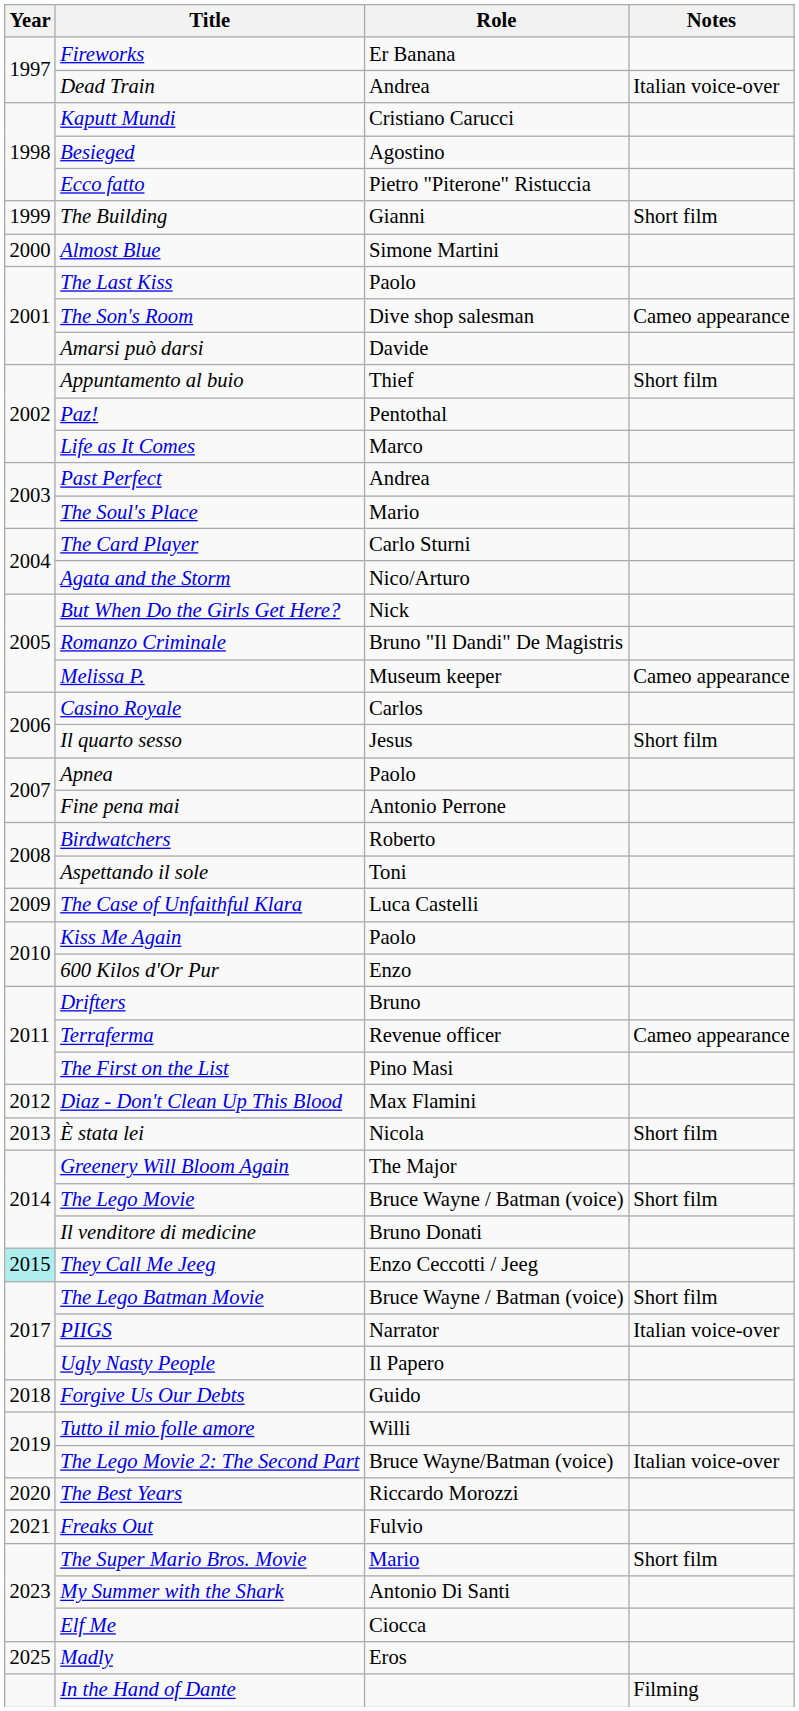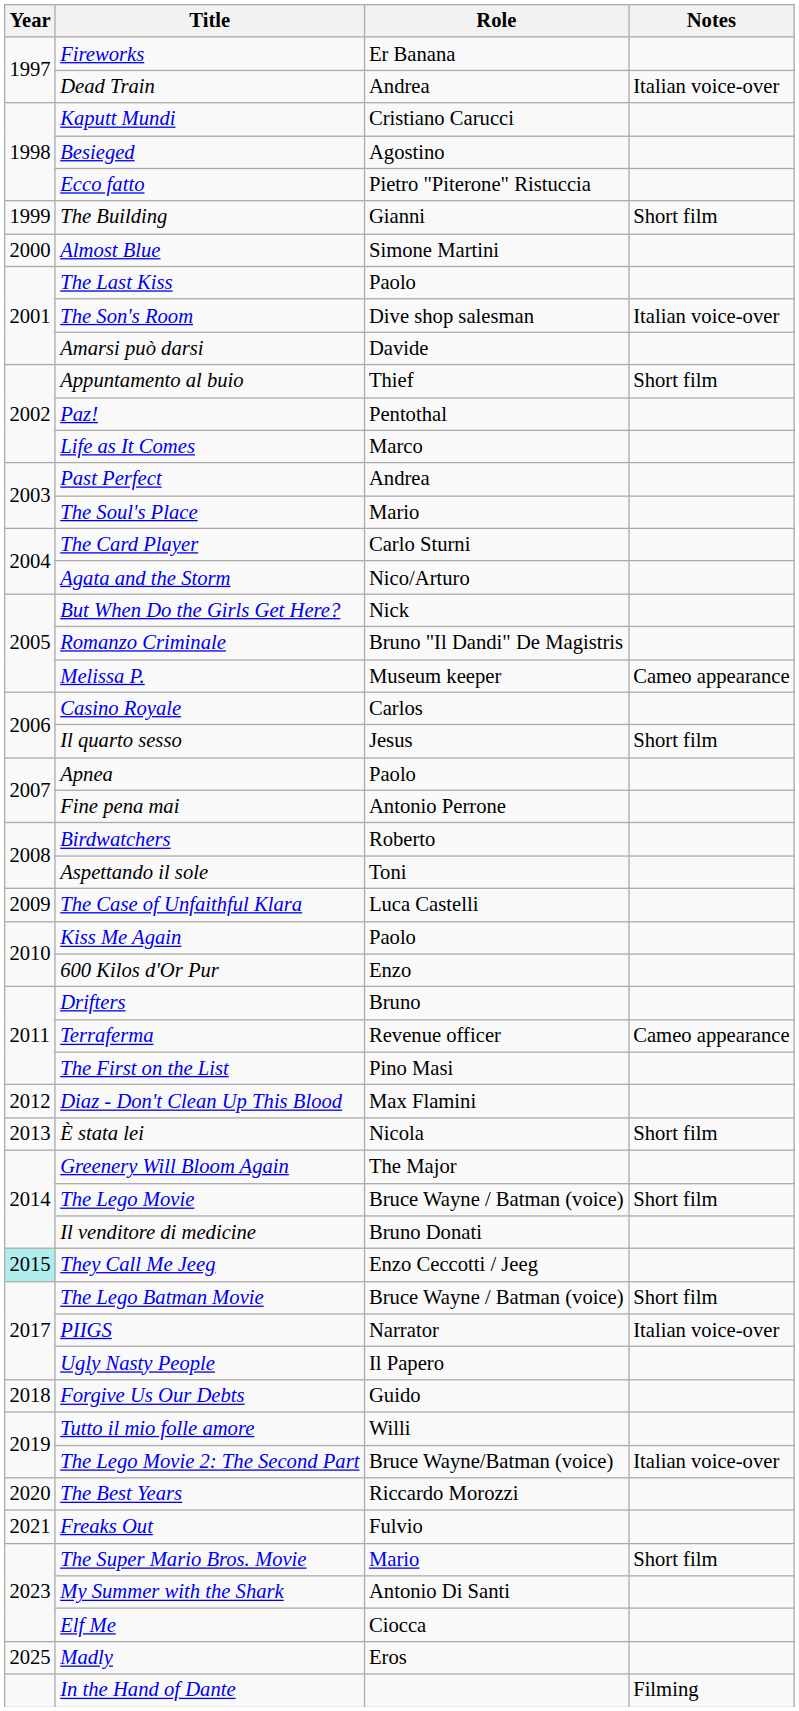 <table class="wikitable">
 <tr>
 <th>Year</th>
 <th>Title</th>
 <th>Role</th>
 <th>Notes</th>
 </tr>
 <tr>
 <td rowspan="2">1997</td>
 <td><em><a href='#'>Fireworks</a></em></td>
 <td>Er Banana</td>
 <td></td>
 </tr>
 <tr>
 <td><em>Dead Train</em></td>
 <td>Andrea</td>
 <td>Italian voice-over</td>
 </tr>
 <tr>
 <td rowspan="3">1998</td>
 <td><em><a href='#'>Kaputt Mundi</a></em></td>
 <td>Cristiano Carucci</td>
 <td></td>
 </tr>
 <tr>
 <td><em><a href='#'>Besieged</a></em></td>
 <td>Agostino</td>
 <td></td>
 </tr>
 <tr>
 <td><em><a href='#'>Ecco fatto</a></em></td>
 <td>Pietro "Piterone" Ristuccia</td>
 <td></td>
 </tr>
 <tr>
 <td>1999</td>
 <td><em>The Building</em></td>
 <td>Gianni</td>
 <td>Short film</td>
 </tr>
 <tr>
 <td>2000</td>
 <td><em><a href='#'>Almost Blue</a></em></td>
 <td>Simone Martini</td>
 <td></td>
 </tr>
 <tr>
 <td rowspan="3">2001</td>
 <td><em><a href='#'>The Last Kiss</a></em></td>
 <td>Paolo</td>
 <td></td>
 </tr>
 <tr>
 <td><em><a href='#'>The Son's Room</a></em></td>
 <td>Dive shop salesman</td>
-<td>Cameo appearance</td>
+<td>Italian voice-over</td>
 </tr>
 <tr>
 <td><em>Amarsi può darsi</em></td>
 <td>Davide</td>
 <td></td>
 </tr>
 <tr>
 <td rowspan="3">2002</td>
 <td><em>Appuntamento al buio</em></td>
 <td>Thief</td>
 <td>Short film</td>
 </tr>
 <tr>
 <td><em><a href='#'>Paz!</a></em></td>
 <td>Pentothal</td>
 <td></td>
 </tr>
 <tr>
 <td><em><a href='#'>Life as It Comes</a></em></td>
 <td>Marco</td>
 <td></td>
 </tr>
 <tr>
 <td rowspan="2">2003</td>
 <td><em><a href='#'>Past Perfect</a></em></td>
 <td>Andrea</td>
 <td></td>
 </tr>
 <tr>
 <td><em><a href='#'>The Soul's Place</a></em></td>
 <td>Mario</td>
 <td></td>
 </tr>
 <tr>
 <td rowspan="2">2004</td>
 <td><em><a href='#'>The Card Player</a></em></td>
 <td>Carlo Sturni</td>
 <td></td>
 </tr>
 <tr>
 <td><em><a href='#'>Agata and the Storm</a></em></td>
 <td>Nico/Arturo</td>
 <td></td>
 </tr>
 <tr>
 <td rowspan="3">2005</td>
 <td><em><a href='#'>But When Do the Girls Get Here?</a></em></td>
 <td>Nick</td>
 <td></td>
 </tr>
 <tr>
 <td><em><a href='#'>Romanzo Criminale</a></em></td>
 <td>Bruno "Il Dandi" De Magistris</td>
 <td></td>
 </tr>
 <tr>
 <td><em><a href='#'>Melissa P.</a></em></td>
 <td>Museum keeper</td>
 <td>Cameo appearance</td>
 </tr>
 <tr>
 <td rowspan="2">2006</td>
 <td><em><a href='#'>Casino Royale</a></em></td>
 <td>Carlos</td>
 <td></td>
 </tr>
 <tr>
 <td><em>Il quarto sesso</em></td>
 <td>Jesus</td>
 <td>Short film</td>
 </tr>
 <tr>
 <td rowspan="2">2007</td>
 <td><em>Apnea</em></td>
 <td>Paolo</td>
 <td></td>
 </tr>
 <tr>
 <td><em>Fine pena mai</em></td>
 <td>Antonio Perrone</td>
 <td></td>
 </tr>
 <tr>
 <td rowspan="2">2008</td>
 <td><em><a href='#'>Birdwatchers</a></em></td>
 <td>Roberto</td>
 <td></td>
 </tr>
 <tr>
 <td><em>Aspettando il sole</em></td>
 <td>Toni</td>
 <td></td>
 </tr>
 <tr>
 <td>2009</td>
 <td><em><a href='#'>The Case of Unfaithful Klara</a></em></td>
 <td>Luca Castelli</td>
 <td></td>
 </tr>
 <tr>
 <td rowspan="2">2010</td>
 <td><em><a href='#'>Kiss Me Again</a></em></td>
 <td>Paolo</td>
 <td></td>
 </tr>
 <tr>
 <td><em>600 Kilos d'Or Pur</em></td>
 <td>Enzo</td>
 <td></td>
 </tr>
 <tr>
 <td rowspan="3">2011</td>
 <td><em><a href='#'>Drifters</a></em></td>
 <td>Bruno</td>
 <td></td>
 </tr>
 <tr>
 <td><em><a href='#'>Terraferma</a></em></td>
 <td>Revenue officer</td>
 <td>Cameo appearance</td>
 </tr>
 <tr>
 <td><em><a href='#'>The First on the List</a></em></td>
 <td>Pino Masi</td>
 <td></td>
 </tr>
 <tr>
 <td>2012</td>
 <td><em><a href='#'>Diaz - Don't Clean Up This Blood</a></em></td>
 <td>Max Flamini</td>
 <td></td>
 </tr>
 <tr>
 <td>2013</td>
 <td><em>È stata lei</em></td>
 <td>Nicola</td>
 <td>Short film</td>
 </tr>
 <tr>
 <td rowspan="3">2014</td>
 <td><em><a href='#'>Greenery Will Bloom Again</a></em></td>
 <td>The Major</td>
 <td></td>
 </tr>
 <tr>
 <td><em><a href='#'>The Lego Movie</a></em></td>
 <td>Bruce Wayne / Batman (voice)</td>
 <td>Short film</td>
 </tr>
 <tr>
 <td><em>Il venditore di medicine</em></td>
 <td>Bruno Donati</td>
 <td></td>
 </tr>
 <tr>
 <td style="background: paleturquoise;">2015</td>
 <td><em><a href='#'>They Call Me Jeeg</a></em></td>
 <td>Enzo Ceccotti / Jeeg</td>
 <td></td>
 </tr>
 <tr>
 <td rowspan="3">2017</td>
 <td><em><a href='#'>The Lego Batman Movie</a></em></td>
 <td>Bruce Wayne / Batman (voice)</td>
 <td>Short film</td>
 </tr>
 <tr>
 <td><em><a href='#'>PIIGS</a></em></td>
 <td>Narrator</td>
 <td>Italian voice-over</td>
 </tr>
 <tr>
 <td><em><a href='#'>Ugly Nasty People</a></em></td>
 <td>Il Papero</td>
 <td></td>
 </tr>
 <tr>
 <td>2018</td>
 <td><em><a href='#'>Forgive Us Our Debts</a></em></td>
 <td>Guido</td>
 <td></td>
 </tr>
 <tr>
 <td rowspan="2">2019</td>
 <td><em><a href='#'>Tutto il mio folle amore</a></em></td>
 <td>Willi</td>
 <td></td>
 </tr>
 <tr>
 <td><em><a href='#'>The Lego Movie 2: The Second Part</a></em></td>
 <td>Bruce Wayne/Batman (voice)</td>
 <td>Italian voice-over</td>
 </tr>
 <tr>
 <td>2020</td>
 <td><em><a href='#'>The Best Years</a></em></td>
 <td>Riccardo Morozzi</td>
 <td></td>
 </tr>
 <tr>
 <td>2021</td>
 <td><em><a href='#'>Freaks Out</a></em></td>
 <td>Fulvio</td>
 <td></td>
 </tr>
 <tr>
 <td rowspan="3">2023</td>
 <td><em><a href='#'>The Super Mario Bros. Movie</a></em></td>
 <td><a href='#'>Mario</a></td>
 <td>Short film</td>
 </tr>
 <tr>
 <td><em><a href='#'>My Summer with the Shark</a></em></td>
 <td>Antonio Di Santi</td>
 <td></td>
 </tr>
 <tr>
 <td><em><a href='#'>Elf Me</a></em></td>
 <td>Ciocca</td>
 <td></td>
 </tr>
 <tr>
 <td>2025</td>
 <td><em><a href='#'>Madly</a></em></td>
 <td>Eros</td>
 <td></td>
 </tr>
 <tr>
 <td></td>
 <td><em><a href='#'>In the Hand of Dante</a></em></td>
 <td></td>
 <td>Filming</td>
 </tr>
 </table>
